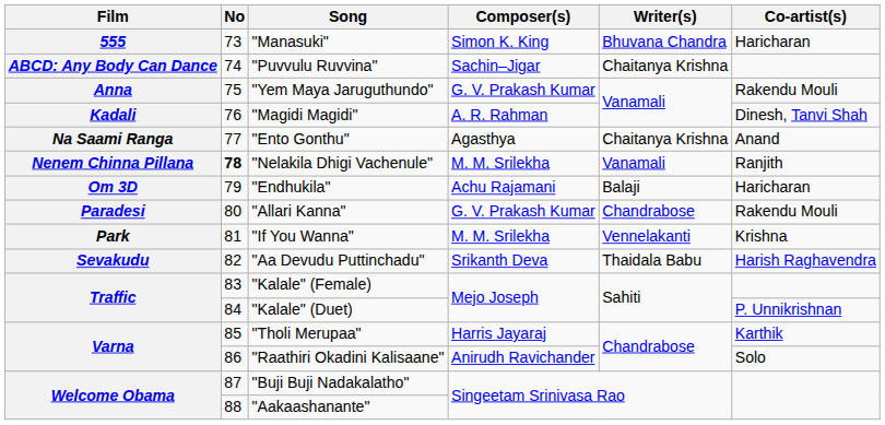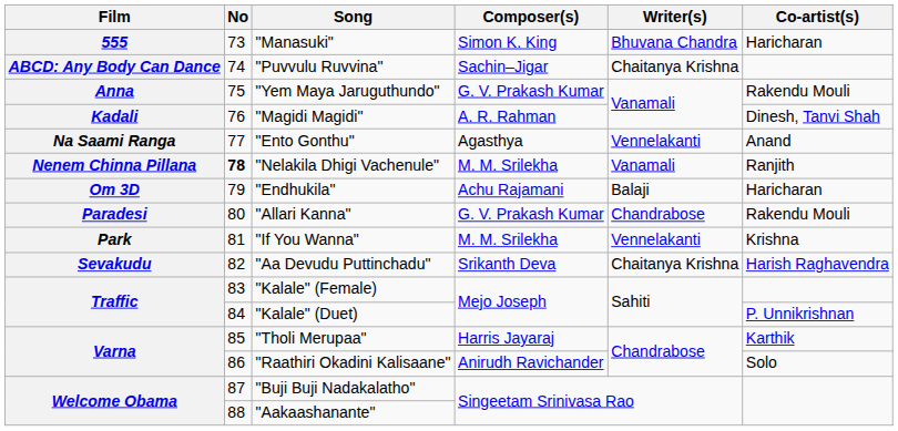 <table class="wikitable sortable plainrowheaders">
 <tr>
 <th>Film</th>
 <th>No</th>
 <th>Song</th>
 <th>Composer(s)</th>
 <th>Writer(s)</th>
 <th>Co-artist(s)</th>
 </tr>
 <tr>
 <th><em><a href='#'>555</a></em></th>
 <td>73</td>
 <td>"Manasuki"</td>
 <td><a href='#'>Simon K. King</a></td>
 <td><a href='#'>Bhuvana Chandra</a></td>
 <td>Haricharan</td>
 </tr>
 <tr>
 <th><em><a href='#'>ABCD: Any Body Can Dance</a></em></th>
 <td>74</td>
 <td>"Puvvulu Ruvvina"</td>
 <td><a href='#'>Sachin–Jigar</a></td>
 <td>Chaitanya Krishna</td>
 <td></td>
 </tr>
 <tr>
 <th><em><a href='#'>Anna</a></em></th>
 <td>75</td>
 <td>"Yem Maya Jaruguthundo"</td>
 <td><a href='#'>G. V. Prakash Kumar</a></td>
 <td rowspan="2"><a href='#'>Vanamali</a></td>
 <td>Rakendu Mouli</td>
 </tr>
 <tr>
 <th><em><a href='#'>Kadali</a></em></th>
 <td>76</td>
 <td>"Magidi Magidi"</td>
 <td><a href='#'>A. R. Rahman</a></td>
 <td>Dinesh, <a href='#'>Tanvi Shah</a></td>
 </tr>
 <tr>
 <th><em>Na Saami Ranga</em></th>
 <td>77</td>
 <td>"Ento Gonthu"</td>
 <td>Agasthya</td>
-<td>Chaitanya Krishna</td>
+<td><a href='#'>Vennelakanti</a></td>
 <td>Anand</td>
 </tr>
 <tr>
 <th><a href='#'><em>Nenem Chinna Pillana</em></a></th>
 <td><strong>78</strong></td>
 <td>"Nelakila Dhigi Vachenule"</td>
 <td><a href='#'>M. M. Srilekha</a></td>
 <td><a href='#'>Vanamali</a></td>
 <td>Ranjith</td>
 </tr>
 <tr>
 <th><em><a href='#'>Om 3D</a></em></th>
 <td>79</td>
 <td>"Endhukila"</td>
 <td><a href='#'>Achu Rajamani</a></td>
 <td>Balaji</td>
 <td>Haricharan</td>
 </tr>
 <tr>
 <th><a href='#'><em>Paradesi</em></a></th>
 <td>80</td>
 <td>"Allari Kanna"</td>
 <td><a href='#'>G. V. Prakash Kumar</a></td>
 <td><a href='#'>Chandrabose</a></td>
 <td>Rakendu Mouli</td>
 </tr>
 <tr>
 <th><em>Park</em></th>
 <td>81</td>
 <td>"If You Wanna"</td>
 <td><a href='#'>M. M. Srilekha</a></td>
 <td><a href='#'>Vennelakanti</a></td>
 <td>Krishna</td>
 </tr>
 <tr>
 <th><em><a href='#'>Sevakudu</a></em></th>
 <td>82</td>
 <td>"Aa Devudu Puttinchadu"</td>
 <td><a href='#'>Srikanth Deva</a></td>
-<td>Thaidala Babu</td>
+<td>Chaitanya Krishna</td>
 <td><a href='#'>Harish Raghavendra</a></td>
 </tr>
 <tr>
 <th rowspan="2"><em><a href='#'>Traffic</a></em></th>
 <td>83</td>
 <td>"Kalale" (Female)</td>
 <td rowspan="2"><a href='#'>Mejo Joseph</a></td>
 <td rowspan="2">Sahiti</td>
 <td></td>
 </tr>
 <tr>
 <td>84</td>
 <td>"Kalale" (Duet)</td>
 <td><a href='#'>P. Unnikrishnan</a></td>
 </tr>
 <tr>
 <th rowspan="2"><em><a href='#'>Varna</a></em></th>
 <td>85</td>
 <td>"Tholi Merupaa"</td>
 <td><a href='#'>Harris Jayaraj</a></td>
 <td rowspan="2"><a href='#'>Chandrabose</a></td>
 <td><a href='#'>Karthik</a></td>
 </tr>
 <tr>
 <td>86</td>
 <td>"Raathiri Okadini Kalisaane"</td>
 <td><a href='#'>Anirudh Ravichander</a></td>
 <td>Solo</td>
 </tr>
 <tr>
 <th rowspan="2"><em><a href='#'>Welcome Obama</a></em></th>
 <td>87</td>
 <td>"Buji Buji Nadakalatho"</td>
 <td colspan="2" rowspan="2"><a href='#'>Singeetam Srinivasa Rao</a></td>
 <td rowspan="2"></td>
 </tr>
 <tr>
 <td>88</td>
 <td>"Aakaashanante"</td>
 </tr>
 </table>
